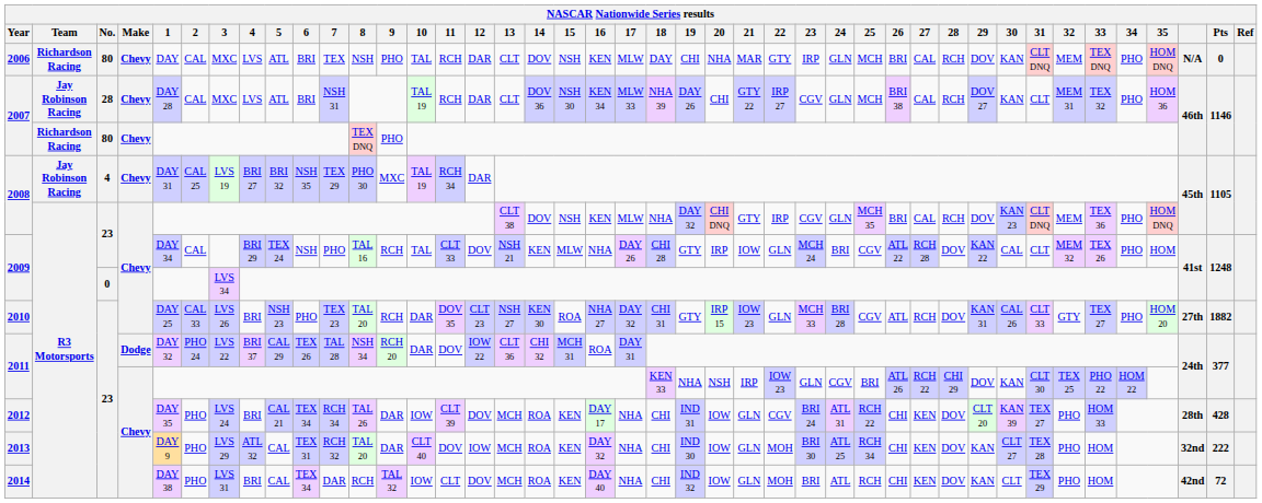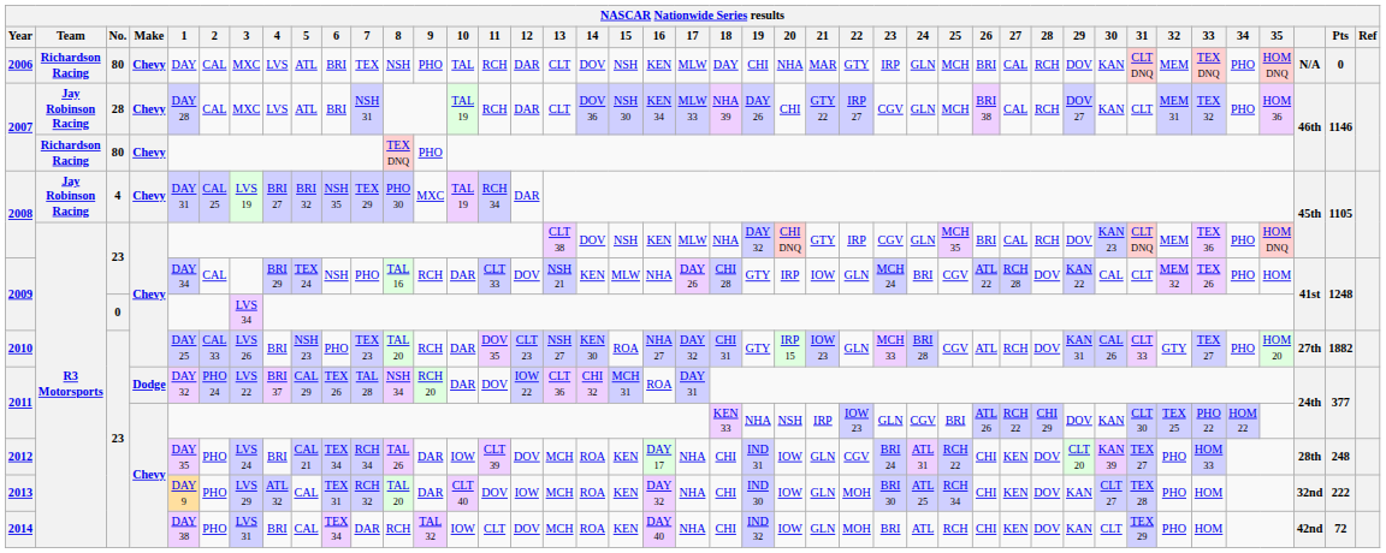 <table class="wikitable" style="text-align:center; font-size:75%">
 <tr>
 <th colspan=42><a href='#'>NASCAR</a> <a href='#'>Nationwide Series</a> results</th>
 </tr>
 <tr>
 <th>Year</th>
 <th>Team</th>
 <th>No.</th>
 <th>Make</th>
 <th>1</th>
 <th>2</th>
 <th>3</th>
 <th>4</th>
 <th>5</th>
 <th>6</th>
 <th>7</th>
 <th>8</th>
 <th>9</th>
 <th>10</th>
 <th>11</th>
 <th>12</th>
 <th>13</th>
 <th>14</th>
 <th>15</th>
 <th>16</th>
 <th>17</th>
 <th>18</th>
 <th>19</th>
 <th>20</th>
 <th>21</th>
 <th>22</th>
 <th>23</th>
 <th>24</th>
 <th>25</th>
 <th>26</th>
 <th>27</th>
 <th>28</th>
 <th>29</th>
 <th>30</th>
 <th>31</th>
 <th>32</th>
 <th>33</th>
 <th>34</th>
 <th>35</th>
 <th></th>
 <th>Pts</th>
 <th>Ref</th>
 </tr>
 <tr>
 <th><a href='#'>2006</a></th>
 <th><a href='#'>Richardson Racing</a></th>
 <th>80</th>
 <th><a href='#'>Chevy</a></th>
 <td><a href='#'>DAY</a></td>
 <td><a href='#'>CAL</a></td>
 <td><a href='#'>MXC</a></td>
 <td><a href='#'>LVS</a></td>
 <td><a href='#'>ATL</a></td>
 <td><a href='#'>BRI</a></td>
 <td><a href='#'>TEX</a></td>
 <td><a href='#'>NSH</a></td>
 <td><a href='#'>PHO</a></td>
 <td><a href='#'>TAL</a></td>
 <td><a href='#'>RCH</a></td>
 <td><a href='#'>DAR</a></td>
 <td><a href='#'>CLT</a></td>
 <td><a href='#'>DOV</a></td>
 <td><a href='#'>NSH</a></td>
 <td><a href='#'>KEN</a></td>
 <td><a href='#'>MLW</a></td>
 <td><a href='#'>DAY</a></td>
 <td><a href='#'>CHI</a></td>
 <td><a href='#'>NHA</a></td>
 <td><a href='#'>MAR</a></td>
 <td><a href='#'>GTY</a></td>
 <td><a href='#'>IRP</a></td>
 <td><a href='#'>GLN</a></td>
 <td><a href='#'>MCH</a></td>
 <td><a href='#'>BRI</a></td>
 <td><a href='#'>CAL</a></td>
 <td><a href='#'>RCH</a></td>
 <td><a href='#'>DOV</a></td>
 <td><a href='#'>KAN</a></td>
 <td style="background:#FFCFCF;"><a href='#'>CLT</a><br><small>DNQ</small></td>
 <td><a href='#'>MEM</a></td>
 <td style="background:#FFCFCF;"><a href='#'>TEX</a><br><small>DNQ</small></td>
 <td><a href='#'>PHO</a></td>
 <td style="background:#FFCFCF;"><a href='#'>HOM</a><br><small>DNQ</small></td>
 <th>N/A</th>
 <th>0</th>
 <th></th>
 </tr>
 <tr>
 <th rowspan=2><a href='#'>2007</a></th>
 <th><a href='#'>Jay Robinson Racing</a></th>
 <th>28</th>
 <th><a href='#'>Chevy</a></th>
 <td style="background:#CFCFFF;"><a href='#'>DAY</a><br><small>28</small></td>
 <td><a href='#'>CAL</a></td>
 <td><a href='#'>MXC</a></td>
 <td><a href='#'>LVS</a></td>
 <td><a href='#'>ATL</a></td>
 <td><a href='#'>BRI</a></td>
 <td style="background:#CFCFFF;"><a href='#'>NSH</a><br><small>31</small></td>
 <td colspan=2></td>
 <td style="background:#DFFFDF;"><a href='#'>TAL</a><br><small>19</small></td>
 <td><a href='#'>RCH</a></td>
 <td><a href='#'>DAR</a></td>
 <td><a href='#'>CLT</a></td>
 <td style="background:#CFCFFF;"><a href='#'>DOV</a><br><small>36</small></td>
 <td style="background:#CFCFFF;"><a href='#'>NSH</a><br><small>30</small></td>
 <td style="background:#CFCFFF;"><a href='#'>KEN</a><br><small>34</small></td>
 <td style="background:#CFCFFF;"><a href='#'>MLW</a><br><small>33</small></td>
 <td style="background:#EFCFFF;"><a href='#'>NHA</a><br><small>39</small></td>
 <td style="background:#CFCFFF;"><a href='#'>DAY</a><br><small>26</small></td>
 <td><a href='#'>CHI</a></td>
 <td style="background:#CFCFFF;"><a href='#'>GTY</a><br><small>22</small></td>
 <td style="background:#CFCFFF;"><a href='#'>IRP</a><br><small>27</small></td>
 <td><a href='#'>CGV</a></td>
 <td><a href='#'>GLN</a></td>
 <td><a href='#'>MCH</a></td>
 <td style="background:#EFCFFF;"><a href='#'>BRI</a><br><small>38</small></td>
 <td><a href='#'>CAL</a></td>
 <td><a href='#'>RCH</a></td>
 <td style="background:#CFCFFF;"><a href='#'>DOV</a><br><small>27</small></td>
 <td><a href='#'>KAN</a></td>
 <td><a href='#'>CLT</a></td>
 <td style="background:#CFCFFF;"><a href='#'>MEM</a><br><small>31</small></td>
 <td style="background:#CFCFFF;"><a href='#'>TEX</a><br><small>32</small></td>
 <td><a href='#'>PHO</a></td>
 <td style="background:#EFCFFF;"><a href='#'>HOM</a><br><small>36</small></td>
 <th rowspan=2>46th</th>
 <th rowspan=2>1146</th>
 <th rowspan=2></th>
 </tr>
 <tr>
 <th><a href='#'>Richardson Racing</a></th>
 <th>80</th>
 <th><a href='#'>Chevy</a></th>
 <td colspan=7></td>
 <td style="background:#FFCFCF;"><a href='#'>TEX</a><br><small>DNQ</small></td>
 <td><a href='#'>PHO</a></td>
 <td colspan=26></td>
 </tr>
 <tr>
 <th rowspan=2><a href='#'>2008</a></th>
 <th><a href='#'>Jay Robinson Racing</a></th>
 <th>4</th>
 <th><a href='#'>Chevy</a></th>
 <td style="background:#CFCFFF;"><a href='#'>DAY</a><br><small>31</small></td>
 <td style="background:#CFCFFF;"><a href='#'>CAL</a><br><small>25</small></td>
 <td style="background:#DFFFDF;"><a href='#'>LVS</a><br><small>19</small></td>
 <td style="background:#CFCFFF;"><a href='#'>BRI</a><br><small>27</small></td>
 <td style="background:#CFCFFF;"><a href='#'>BRI</a><br><small>32</small></td>
 <td style="background:#CFCFFF;"><a href='#'>NSH</a><br><small>35</small></td>
 <td style="background:#CFCFFF;"><a href='#'>TEX</a><br><small>29</small></td>
 <td style="background:#CFCFFF;"><a href='#'>PHO</a><br><small>30</small></td>
 <td><a href='#'>MXC</a></td>
 <td style="background:#EFCFFF;"><a href='#'>TAL</a><br><small>19</small></td>
 <td style="background:#CFCFFF;"><a href='#'>RCH</a><br><small>34</small></td>
 <td><a href='#'>DAR</a></td>
 <td colspan=23></td>
 <th rowspan=2>45th</th>
 <th rowspan=2>1105</th>
 <th rowspan=2></th>
 </tr>
 <tr>
 <th rowspan=9><a href='#'>R3 Motorsports</a></th>
 <th rowspan=2>23</th>
 <th rowspan=4><a href='#'>Chevy</a></th>
 <td colspan=12></td>
 <td style="background:#EFCFFF;"><a href='#'>CLT</a><br><small>38</small></td>
 <td><a href='#'>DOV</a></td>
 <td><a href='#'>NSH</a></td>
 <td><a href='#'>KEN</a></td>
 <td><a href='#'>MLW</a></td>
 <td><a href='#'>NHA</a></td>
 <td style="background:#CFCFFF;"><a href='#'>DAY</a><br><small>32</small></td>
 <td style="background:#FFCFCF;"><a href='#'>CHI</a><br><small>DNQ</small></td>
 <td><a href='#'>GTY</a></td>
 <td><a href='#'>IRP</a></td>
 <td><a href='#'>CGV</a></td>
 <td><a href='#'>GLN</a></td>
 <td style="background:#EFCFFF;"><a href='#'>MCH</a><br><small>35</small></td>
 <td><a href='#'>BRI</a></td>
 <td><a href='#'>CAL</a></td>
 <td><a href='#'>RCH</a></td>
 <td><a href='#'>DOV</a></td>
 <td style="background:#CFCFFF;"><a href='#'>KAN</a><br><small>23</small></td>
 <td style="background:#FFCFCF;"><a href='#'>CLT</a><br><small>DNQ</small></td>
 <td><a href='#'>MEM</a></td>
 <td style="background:#EFCFFF;"><a href='#'>TEX</a><br><small>36</small></td>
 <td><a href='#'>PHO</a></td>
 <td style="background:#FFCFCF;"><a href='#'>HOM</a><br><small>DNQ</small></td>
 </tr>
 <tr>
 <th rowspan=2><a href='#'>2009</a></th>
 <td style="background:#CFCFFF;"><a href='#'>DAY</a><br><small>34</small></td>
 <td><a href='#'>CAL</a></td>
 <td></td>
 <td style="background:#CFCFFF;"><a href='#'>BRI</a><br><small>29</small></td>
 <td style="background:#CFCFFF;"><a href='#'>TEX</a><br><small>24</small></td>
 <td><a href='#'>NSH</a></td>
 <td><a href='#'>PHO</a></td>
 <td style="background:#DFFFDF;"><a href='#'>TAL</a><br><small>16</small></td>
 <td><a href='#'>RCH</a></td>
-<td><a href='#'>TAL</a></td>
+<td><a href='#'>DAR</a></td>
 <td style="background:#CFCFFF;"><a href='#'>CLT</a><br><small>33</small></td>
 <td><a href='#'>DOV</a></td>
 <td style="background:#CFCFFF;"><a href='#'>NSH</a><br><small>21</small></td>
 <td><a href='#'>KEN</a></td>
 <td><a href='#'>MLW</a></td>
 <td><a href='#'>NHA</a></td>
 <td style="background:#EFCFFF;"><a href='#'>DAY</a><br><small>26</small></td>
 <td style="background:#CFCFFF;"><a href='#'>CHI</a><br><small>28</small></td>
 <td><a href='#'>GTY</a></td>
 <td><a href='#'>IRP</a></td>
 <td><a href='#'>IOW</a></td>
 <td><a href='#'>GLN</a></td>
 <td style="background:#CFCFFF;"><a href='#'>MCH</a><br><small>24</small></td>
 <td><a href='#'>BRI</a></td>
 <td><a href='#'>CGV</a></td>
 <td style="background:#CFCFFF;"><a href='#'>ATL</a><br><small>22</small></td>
 <td style="background:#CFCFFF;"><a href='#'>RCH</a><br><small>28</small></td>
 <td><a href='#'>DOV</a></td>
 <td style="background:#CFCFFF;"><a href='#'>KAN</a><br><small>22</small></td>
 <td><a href='#'>CAL</a></td>
 <td><a href='#'>CLT</a></td>
 <td style="background:#EFCFFF;"><a href='#'>MEM</a><br><small>32</small></td>
 <td style="background:#EFCFFF;"><a href='#'>TEX</a><br><small>26</small></td>
 <td><a href='#'>PHO</a></td>
 <td><a href='#'>HOM</a></td>
 <th rowspan=2>41st</th>
 <th rowspan=2>1248</th>
 <th rowspan=2></th>
 </tr>
 <tr>
 <th>0</th>
 <td colspan=2></td>
 <td style="background:#EFCFFF;"><a href='#'>LVS</a><br><small>34</small></td>
 <td colspan=32></td>
 </tr>
 <tr>
 <th><a href='#'>2010</a></th>
 <th rowspan=6>23</th>
 <td style="background:#CFCFFF;"><a href='#'>DAY</a><br><small>25</small></td>
 <td style="background:#CFCFFF;"><a href='#'>CAL</a><br><small>33</small></td>
 <td style="background:#CFCFFF;"><a href='#'>LVS</a><br><small>26</small></td>
 <td><a href='#'>BRI</a></td>
 <td style="background:#CFCFFF;"><a href='#'>NSH</a><br><small>23</small></td>
 <td><a href='#'>PHO</a></td>
 <td style="background:#CFCFFF;"><a href='#'>TEX</a><br><small>23</small></td>
 <td style="background:#DFFFDF;"><a href='#'>TAL</a><br><small>20</small></td>
 <td><a href='#'>RCH</a></td>
 <td><a href='#'>DAR</a></td>
 <td style="background:#EFCFFF;"><a href='#'>DOV</a><br><small>35</small></td>
 <td style="background:#CFCFFF;"><a href='#'>CLT</a><br><small>23</small></td>
 <td style="background:#CFCFFF;"><a href='#'>NSH</a><br><small>27</small></td>
 <td style="background:#CFCFFF;"><a href='#'>KEN</a><br><small>30</small></td>
 <td><a href='#'>ROA</a></td>
 <td style="background:#CFCFFF;"><a href='#'>NHA</a><br><small>27</small></td>
 <td style="background:#CFCFFF;"><a href='#'>DAY</a><br><small>32</small></td>
 <td style="background:#CFCFFF;"><a href='#'>CHI</a><br><small>31</small></td>
 <td><a href='#'>GTY</a></td>
 <td style="background:#DFFFDF;"><a href='#'>IRP</a><br><small>15</small></td>
 <td style="background:#CFCFFF;"><a href='#'>IOW</a><br><small>23</small></td>
 <td><a href='#'>GLN</a></td>
 <td style="background:#EFCFFF;"><a href='#'>MCH</a><br><small>33</small></td>
 <td style="background:#CFCFFF;"><a href='#'>BRI</a><br><small>28</small></td>
 <td><a href='#'>CGV</a></td>
 <td style="background:#;"><a href='#'>ATL</a><br><small></small></td>
 <td><a href='#'>RCH</a></td>
 <td><a href='#'>DOV</a></td>
 <td style="background:#CFCFFF;"><a href='#'>KAN</a><br><small>31</small></td>
 <td style="background:#CFCFFF;"><a href='#'>CAL</a><br><small>26</small></td>
 <td style="background:#EFCFFF;"><a href='#'>CLT</a><br><small>33</small></td>
 <td><a href='#'>GTY</a></td>
 <td style="background:#CFCFFF;"><a href='#'>TEX</a><br><small>27</small></td>
 <td><a href='#'>PHO</a></td>
 <td style="background:#DFFFDF;"><a href='#'>HOM</a><br><small>20</small></td>
 <th>27th</th>
 <th>1882</th>
 <th></th>
 </tr>
 <tr>
 <th rowspan=2><a href='#'>2011</a></th>
 <th><a href='#'>Dodge</a></th>
 <td style="background:#EFCFFF;"><a href='#'>DAY</a><br><small>32</small></td>
 <td style="background:#CFCFFF;"><a href='#'>PHO</a><br><small>24</small></td>
 <td style="background:#CFCFFF;"><a href='#'>LVS</a><br><small>22</small></td>
 <td style="background:#EFCFFF;"><a href='#'>BRI</a><br><small>37</small></td>
 <td style="background:#CFCFFF;"><a href='#'>CAL</a><br><small>29</small></td>
 <td style="background:#CFCFFF;"><a href='#'>TEX</a><br><small>26</small></td>
 <td style="background:#CFCFFF;"><a href='#'>TAL</a><br><small>28</small></td>
 <td style="background:#EFCFFF;"><a href='#'>NSH</a><br><small>34</small></td>
 <td style="background:#DFFFDF;"><a href='#'>RCH</a><br><small>20</small></td>
 <td><a href='#'>DAR</a></td>
 <td><a href='#'>DOV</a></td>
 <td style="background:#CFCFFF;"><a href='#'>IOW</a><br><small>22</small></td>
 <td style="background:#EFCFFF;"><a href='#'>CLT</a><br><small>36</small></td>
 <td style="background:#EFCFFF;"><a href='#'>CHI</a><br><small>32</small></td>
 <td style="background:#CFCFFF;"><a href='#'>MCH</a><br><small>31</small></td>
 <td><a href='#'>ROA</a></td>
 <td style="background:#CFCFFF;"><a href='#'>DAY</a><br><small>31</small></td>
 <td colspan=18></td>
 <th rowspan=2>24th</th>
 <th rowspan=2>377</th>
 <th rowspan=2></th>
 </tr>
 <tr>
 <th rowspan=4><a href='#'>Chevy</a></th>
 <td colspan=17></td>
 <td style="background:#EFCFFF;"><a href='#'>KEN</a><br><small>33</small></td>
 <td><a href='#'>NHA</a></td>
 <td><a href='#'>NSH</a></td>
 <td><a href='#'>IRP</a></td>
 <td style="background:#CFCFFF;"><a href='#'>IOW</a><br><small>23</small></td>
 <td><a href='#'>GLN</a></td>
 <td><a href='#'>CGV</a></td>
 <td><a href='#'>BRI</a></td>
 <td style="background:#CFCFFF;"><a href='#'>ATL</a><br><small>26</small></td>
 <td style="background:#CFCFFF;"><a href='#'>RCH</a><br><small>22</small></td>
 <td style="background:#CFCFFF;"><a href='#'>CHI</a><br><small>29</small></td>
 <td><a href='#'>DOV</a></td>
 <td><a href='#'>KAN</a></td>
 <td style="background:#CFCFFF;"><a href='#'>CLT</a><br><small>30</small></td>
 <td style="background:#CFCFFF;"><a href='#'>TEX</a><br><small>25</small></td>
 <td style="background:#CFCFFF;"><a href='#'>PHO</a><br><small>22</small></td>
 <td style="background:#CFCFFF;"><a href='#'>HOM</a><br><small>22</small></td>
 <td></td>
 </tr>
 <tr>
 <th><a href='#'>2012</a></th>
 <td style="background:#EFCFFF;"><a href='#'>DAY</a><br><small>35</small></td>
 <td><a href='#'>PHO</a></td>
 <td style="background:#CFCFFF;"><a href='#'>LVS</a><br><small>24</small></td>
 <td><a href='#'>BRI</a></td>
 <td style="background:#CFCFFF;"><a href='#'>CAL</a><br><small>21</small></td>
 <td style="background:#CFCFFF;"><a href='#'>TEX</a><br><small>34</small></td>
 <td style="background:#CFCFFF;"><a href='#'>RCH</a><br><small>34</small></td>
 <td style="background:#EFCFFF;"><a href='#'>TAL</a><br><small>26</small></td>
 <td><a href='#'>DAR</a></td>
 <td><a href='#'>IOW</a></td>
 <td style="background:#EFCFFF;"><a href='#'>CLT</a><br><small>39</small></td>
 <td><a href='#'>DOV</a></td>
 <td><a href='#'>MCH</a></td>
 <td><a href='#'>ROA</a></td>
 <td><a href='#'>KEN</a></td>
 <td style="background:#DFFFDF;"><a href='#'>DAY</a><br><small>17</small></td>
 <td><a href='#'>NHA</a></td>
 <td><a href='#'>CHI</a></td>
 <td style="background:#CFCFFF;"><a href='#'>IND</a><br><small>31</small></td>
 <td><a href='#'>IOW</a></td>
 <td><a href='#'>GLN</a></td>
 <td><a href='#'>CGV</a></td>
 <td style="background:#CFCFFF;"><a href='#'>BRI</a><br><small>24</small></td>
 <td style="background:#EFCFFF;"><a href='#'>ATL</a><br><small>31</small></td>
 <td style="background:#CFCFFF;"><a href='#'>RCH</a><br><small>22</small></td>
 <td><a href='#'>CHI</a></td>
 <td><a href='#'>KEN</a></td>
 <td><a href='#'>DOV</a></td>
 <td style="background:#DFFFDF;"><a href='#'>CLT</a><br><small>20</small></td>
 <td style="background:#EFCFFF;"><a href='#'>KAN</a><br><small>39</small></td>
 <td style="background:#CFCFFF;"><a href='#'>TEX</a><br><small>27</small></td>
 <td><a href='#'>PHO</a></td>
 <td style="background:#CFCFFF;"><a href='#'>HOM</a><br><small>33</small></td>
 <td colspan=2></td>
 <th>28th</th>
-<th>428</th>
+<th>248</th>
 <th></th>
 </tr>
 <tr>
 <th><a href='#'>2013</a></th>
 <td style="background:#FFDF9F;"><a href='#'>DAY</a><br><small>9</small></td>
 <td><a href='#'>PHO</a></td>
 <td style="background:#CFCFFF;"><a href='#'>LVS</a><br><small>29</small></td>
 <td style="background:#CFCFFF;"><a href='#'>ATL</a><br><small>32</small></td>
 <td><a href='#'>CAL</a></td>
 <td style="background:#CFCFFF;"><a href='#'>TEX</a><br><small>31</small></td>
 <td style="background:#CFCFFF;"><a href='#'>RCH</a><br><small>32</small></td>
 <td style="background:#DFFFDF;"><a href='#'>TAL</a><br><small>20</small></td>
 <td><a href='#'>DAR</a></td>
 <td style="background:#EFCFFF;"><a href='#'>CLT</a><br><small>40</small></td>
 <td><a href='#'>DOV</a></td>
 <td><a href='#'>IOW</a></td>
 <td><a href='#'>MCH</a></td>
 <td><a href='#'>ROA</a></td>
 <td><a href='#'>KEN</a></td>
 <td style="background:#EFCFFF;"><a href='#'>DAY</a><br><small>32</small></td>
 <td><a href='#'>NHA</a></td>
 <td><a href='#'>CHI</a></td>
 <td style="background:#CFCFFF;"><a href='#'>IND</a><br><small>30</small></td>
 <td><a href='#'>IOW</a></td>
 <td><a href='#'>GLN</a></td>
 <td><a href='#'>MOH</a></td>
 <td style="background:#CFCFFF;"><a href='#'>BRI</a><br><small>30</small></td>
 <td style="background:#CFCFFF;"><a href='#'>ATL</a><br><small>25</small></td>
 <td style="background:#CFCFFF;"><a href='#'>RCH</a><br><small>34</small></td>
 <td><a href='#'>CHI</a></td>
 <td><a href='#'>KEN</a></td>
 <td><a href='#'>DOV</a></td>
 <td><a href='#'>KAN</a></td>
 <td style="background:#CFCFFF;"><a href='#'>CLT</a><br><small>27</small></td>
 <td style="background:#CFCFFF;"><a href='#'>TEX</a><br><small>28</small></td>
 <td><a href='#'>PHO</a></td>
 <td><a href='#'>HOM</a></td>
 <td colspan=2></td>
 <th>32nd</th>
 <th>222</th>
 <th></th>
 </tr>
 <tr>
 <th><a href='#'>2014</a></th>
 <td style="background:#EFCFFF;"><a href='#'>DAY</a><br><small>38</small></td>
 <td><a href='#'>PHO</a></td>
 <td style="background:#CFCFFF;"><a href='#'>LVS</a><br><small>31</small></td>
 <td><a href='#'>BRI</a></td>
 <td><a href='#'>CAL</a></td>
 <td style="background:#EFCFFF;"><a href='#'>TEX</a><br><small>34</small></td>
 <td><a href='#'>DAR</a></td>
 <td><a href='#'>RCH</a></td>
 <td style="background:#EFCFFF;"><a href='#'>TAL</a><br><small>32</small></td>
 <td><a href='#'>IOW</a></td>
 <td><a href='#'>CLT</a></td>
 <td><a href='#'>DOV</a></td>
 <td><a href='#'>MCH</a></td>
 <td><a href='#'>ROA</a></td>
 <td><a href='#'>KEN</a></td>
 <td style="background:#EFCFFF;"><a href='#'>DAY</a><br><small>40</small></td>
 <td><a href='#'>NHA</a></td>
 <td><a href='#'>CHI</a></td>
 <td style="background:#CFCFFF;"><a href='#'>IND</a><br><small>32</small></td>
 <td><a href='#'>IOW</a></td>
 <td><a href='#'>GLN</a></td>
 <td><a href='#'>MOH</a></td>
 <td><a href='#'>BRI</a></td>
 <td><a href='#'>ATL</a></td>
 <td><a href='#'>RCH</a></td>
 <td><a href='#'>CHI</a></td>
 <td><a href='#'>KEN</a></td>
 <td><a href='#'>DOV</a></td>
 <td><a href='#'>KAN</a></td>
 <td><a href='#'>CLT</a></td>
 <td style="background:#CFCFFF;"><a href='#'>TEX</a><br><small>29</small></td>
 <td><a href='#'>PHO</a></td>
 <td><a href='#'>HOM</a></td>
 <td colspan=2></td>
 <th>42nd</th>
 <th>72</th>
 <th></th>
 </tr>
 </table>
